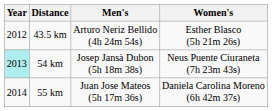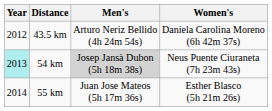 <table class=wikitable style="font-size:90%">
 <tr>
 <th>Year</th>
 <th>Distance</th>
 <th>Men's</th>
 <th>Women's</th>
 </tr>
 <tr>
 <td>2012</td>
 <td align="center">43.5 km</td>
 <td align="center">Arturo Neriz Bellido <br>(4h 24m 54s)</td>
-<td align="center">Esther Blasco <br>(5h 21m 26s)</td>
+<td align="center">Daniela Carolina Moreno<br>(6h 42m 37s)</td>
 </tr>
 <tr>
 <td style="background: paleturquoise;">2013</td>
 <td align="center">54 km</td>
-<td align="center">Josep Jansà Dubon <br>(5h 18m 38s)</td>
+<td align="center" style="background: lightgrey;">Josep Jansà Dubon <br>(5h 18m 38s)</td>
 <td align="center">Neus Puente Ciuraneta<br>(7h 23m 43s)</td>
 </tr>
 <tr>
 <td>2014</td>
 <td align="center">55 km</td>
 <td align="center">Juan Jose Mateos<br>(5h 17m 36s)</td>
-<td align="center">Daniela Carolina Moreno<br>(6h 42m 37s)</td>
+<td align="center">Esther Blasco <br>(5h 21m 26s)</td>
 </tr>
 </table>
